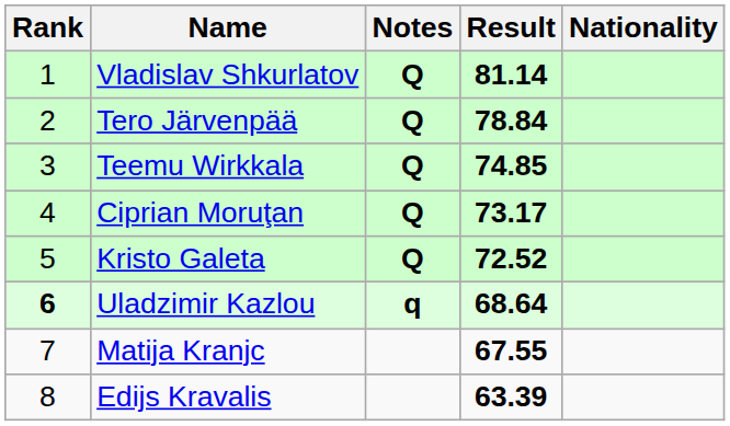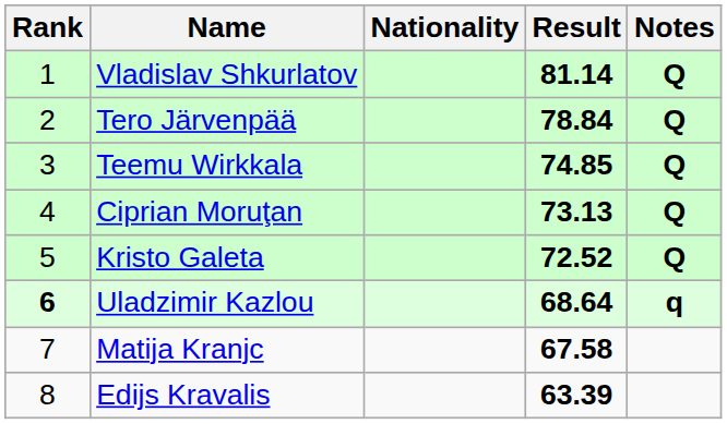 <table class="wikitable sortable" style="text-align:center">
 <tr>
 <th>Rank</th>
 <th>Name</th>
+<th>Nationality</th>
+<th>Result</th>
 <th>Notes</th>
-<th>Result</th>
-<th>Nationality</th>
 </tr>
 <tr bgcolor=ccffcc>
 <td>1</td>
 <td align=left><a href='#'>Vladislav Shkurlatov</a></td>
+<td align=left></td>
+<td><strong>81.14</strong></td>
 <td><strong>Q</strong></td>
-<td><strong>81.14</strong></td>
-<td align=left></td>
 </tr>
 <tr bgcolor=ccffcc>
 <td>2</td>
 <td align=left><a href='#'>Tero Järvenpää</a></td>
+<td align=left></td>
+<td><strong>78.84</strong></td>
 <td><strong>Q</strong></td>
-<td><strong>78.84</strong></td>
-<td align=left></td>
 </tr>
 <tr bgcolor=ccffcc>
 <td>3</td>
 <td align=left><a href='#'>Teemu Wirkkala</a></td>
+<td align=left></td>
+<td><strong>74.85</strong></td>
 <td><strong>Q</strong></td>
-<td><strong>74.85</strong></td>
-<td align=left></td>
 </tr>
 <tr bgcolor=ccffcc>
 <td>4</td>
 <td align=left><a href='#'>Ciprian Moruţan</a></td>
+<td align=left></td>
+<td><strong>73.13</strong></td>
 <td><strong>Q</strong></td>
-<td><strong>73.17</strong></td>
-<td align=left></td>
 </tr>
 <tr bgcolor=ccffcc>
 <td>5</td>
 <td align=left><a href='#'>Kristo Galeta</a></td>
+<td align=left></td>
+<td><strong>72.52</strong></td>
 <td><strong>Q</strong></td>
-<td><strong>72.52</strong></td>
-<td align=left></td>
 </tr>
 <tr bgcolor=ddffdd>
 <td><strong>6</strong></td>
 <td align=left><a href='#'>Uladzimir Kazlou</a></td>
+<td align=left></td>
+<td><strong>68.64</strong></td>
 <td><strong>q</strong></td>
-<td><strong>68.64</strong></td>
-<td align=left></td>
 </tr>
 <tr>
 <td>7</td>
 <td align=left><a href='#'>Matija Kranjc</a></td>
+<td align=left></td>
+<td><strong>67.58</strong></td>
 <td></td>
-<td><strong>67.55</strong></td>
-<td align=left></td>
 </tr>
 <tr>
 <td>8</td>
 <td align=left><a href='#'>Edijs Kravalis</a></td>
+<td align=left></td>
+<td><strong>63.39</strong></td>
 <td></td>
-<td><strong>63.39</strong></td>
-<td align=left></td>
 </tr>
 </table>
